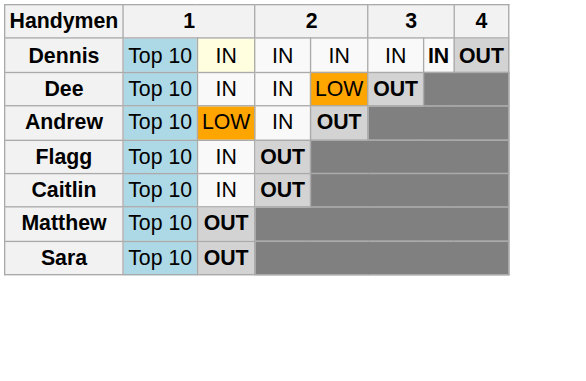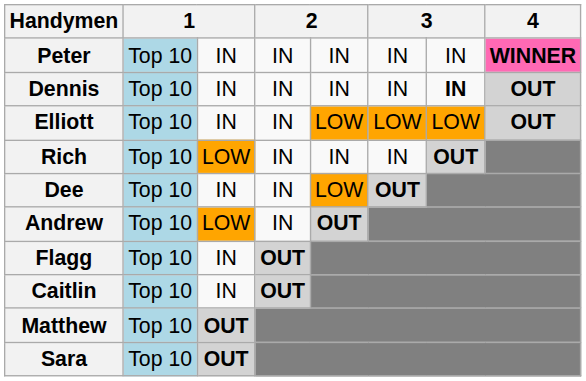 <table class="wikitable" style="text-align:center">
 <tr>
 <th>Handymen</th>
 <th colspan=2>1</th>
 <th colspan=2>2</th>
 <th colspan=2>3</th>
 <th>4</th>
 </tr>
 <tr>
+<th>Peter</th>
+<td bgcolor=lightblue>Top 10</td>
+<td>IN</td>
+<td>IN</td>
+<td>IN</td>
+<td>IN</td>
+<td>IN</td>
+<td bgcolor=hotpink><strong>WINNER</strong></td>
+</tr>
+<tr>
 <th>Dennis</th>
 <td bgcolor=lightblue>Top 10</td>
-<td style="background: lightyellow;">IN</td>
+<td>IN</td>
 <td>IN</td>
 <td>IN</td>
 <td>IN</td>
 <td><strong>IN</strong></td>
 <td bgcolor=lightgray><strong>OUT</strong></td>
+</tr>
+<tr>
+<th>Elliott</th>
+<td bgcolor=lightblue>Top 10</td>
+<td>IN</td>
+<td>IN</td>
+<td bgcolor=orange>LOW</td>
+<td bgcolor=orange>LOW</td>
+<td bgcolor=orange>LOW</td>
+<td bgcolor=lightgray><strong>OUT</strong></td>
+</tr>
+<tr>
+<th>Rich</th>
+<td bgcolor=lightblue>Top 10</td>
+<td bgcolor=orange>LOW</td>
+<td>IN</td>
+<td>IN</td>
+<td>IN</td>
+<td bgcolor=lightgray><strong>OUT</strong></td>
+<td colspan="1" bgcolor=gray></td>
 </tr>
 <tr>
 <th>Dee</th>
 <td bgcolor=lightblue>Top 10</td>
 <td>IN</td>
 <td>IN</td>
 <td bgcolor=orange>LOW</td>
 <td bgcolor=lightgray><strong>OUT</strong></td>
 <td colspan="2" bgcolor=gray></td>
 </tr>
 <tr>
 <th>Andrew</th>
 <td bgcolor=lightblue>Top 10</td>
 <td bgcolor=orange>LOW</td>
 <td>IN</td>
 <td bgcolor=lightgray><strong>OUT</strong></td>
 <td colspan="3" bgcolor=gray></td>
 </tr>
 <tr>
 <th>Flagg</th>
 <td bgcolor=lightblue>Top 10</td>
 <td>IN</td>
 <td bgcolor=lightgray><strong>OUT</strong></td>
 <td colspan="4" bgcolor=gray></td>
 </tr>
 <tr>
 <th>Caitlin</th>
 <td bgcolor=lightblue>Top 10</td>
 <td>IN</td>
 <td bgcolor=lightgray><strong>OUT</strong></td>
 <td colspan="4" bgcolor=gray></td>
 </tr>
 <tr>
 <th>Matthew</th>
 <td bgcolor=lightblue>Top 10</td>
 <td bgcolor=lightgray><strong>OUT</strong></td>
 <td colspan="5" bgcolor=gray></td>
 </tr>
 <tr>
 <th>Sara</th>
 <td bgcolor=lightblue>Top 10</td>
 <td bgcolor=lightgray><strong>OUT</strong></td>
 <td colspan="5" bgcolor=gray></td>
 </tr>
 </table>
